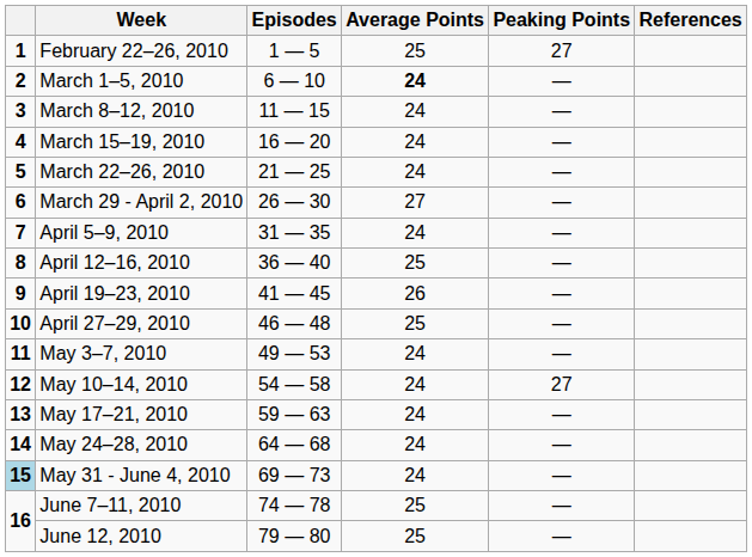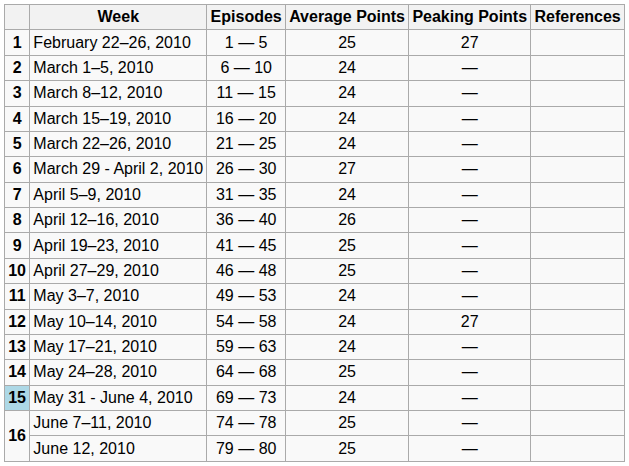 <table class="wikitable" style="text-align:center;">
 <tr>
 <th></th>
 <th>Week</th>
 <th>Episodes</th>
 <th>Average Points</th>
 <th>Peaking Points</th>
 <th>References</th>
 </tr>
 <tr>
 <td><strong>1</strong></td>
 <td style="text-align:left;">February 22–26, 2010</td>
 <td>1 — 5</td>
 <td>25</td>
 <td>27</td>
 <td></td>
 </tr>
 <tr>
 <td><strong>2</strong></td>
 <td style="text-align:left;">March 1–5, 2010</td>
 <td>6 — 10</td>
-<td><strong>24</strong></td>
+<td>24</td>
 <td>—</td>
 <td></td>
 </tr>
 <tr>
 <td><strong>3</strong></td>
 <td style="text-align:left;">March 8–12, 2010</td>
 <td>11 — 15</td>
 <td>24</td>
 <td>—</td>
 <td></td>
 </tr>
 <tr>
 <td><strong>4</strong></td>
 <td style="text-align:left;">March 15–19, 2010</td>
 <td>16 — 20</td>
 <td>24</td>
 <td>—</td>
 <td></td>
 </tr>
 <tr>
 <td><strong>5</strong></td>
 <td style="text-align:left;">March 22–26, 2010</td>
 <td>21 — 25</td>
 <td>24</td>
 <td>—</td>
 <td></td>
 </tr>
 <tr>
 <td><strong>6</strong></td>
 <td style="text-align:left;">March 29 - April 2, 2010</td>
 <td>26 — 30</td>
 <td>27</td>
 <td>—</td>
 <td></td>
 </tr>
 <tr>
 <td><strong>7</strong></td>
 <td style="text-align:left;">April 5–9, 2010</td>
 <td>31 — 35</td>
 <td>24</td>
 <td>—</td>
 <td></td>
 </tr>
 <tr>
 <td><strong>8</strong></td>
 <td style="text-align:left;">April 12–16, 2010</td>
 <td>36 — 40</td>
-<td>25</td>
+<td>26</td>
 <td>—</td>
 <td></td>
 </tr>
 <tr>
 <td><strong>9</strong></td>
 <td style="text-align:left;">April 19–23, 2010</td>
 <td>41 — 45</td>
-<td>26</td>
+<td>25</td>
 <td>—</td>
 <td></td>
 </tr>
 <tr>
 <td><strong>10</strong></td>
 <td style="text-align:left;">April 27–29, 2010</td>
 <td>46 — 48</td>
 <td>25</td>
 <td>—</td>
 <td></td>
 </tr>
 <tr>
 <td><strong>11</strong></td>
 <td style="text-align:left;">May 3–7, 2010</td>
 <td>49 — 53</td>
 <td>24</td>
 <td>—</td>
 <td></td>
 </tr>
 <tr>
 <td><strong>12</strong></td>
 <td style="text-align:left;">May 10–14, 2010</td>
 <td>54 — 58</td>
 <td>24</td>
 <td>27</td>
 <td></td>
 </tr>
 <tr>
 <td><strong>13</strong></td>
 <td style="text-align:left;">May 17–21, 2010</td>
 <td>59 — 63</td>
 <td>24</td>
 <td>—</td>
 <td></td>
 </tr>
 <tr>
 <td><strong>14</strong></td>
 <td style="text-align:left;">May 24–28, 2010</td>
 <td>64 — 68</td>
-<td>24</td>
+<td>25</td>
 <td>—</td>
 <td></td>
 </tr>
 <tr>
 <td style="background: lightblue;"><strong>15</strong></td>
 <td style="text-align:left;">May 31 - June 4, 2010</td>
 <td>69 — 73</td>
 <td>24</td>
 <td>—</td>
 <td></td>
 </tr>
 <tr>
 <td rowspan=2><strong>16</strong></td>
 <td style="text-align:left;">June 7–11, 2010</td>
 <td>74 — 78</td>
 <td>25</td>
 <td>—</td>
 <td></td>
 </tr>
 <tr>
 <td style="text-align:left;">June 12, 2010</td>
 <td>79 — 80</td>
 <td>25</td>
 <td>—</td>
 <td></td>
 </tr>
 </table>
